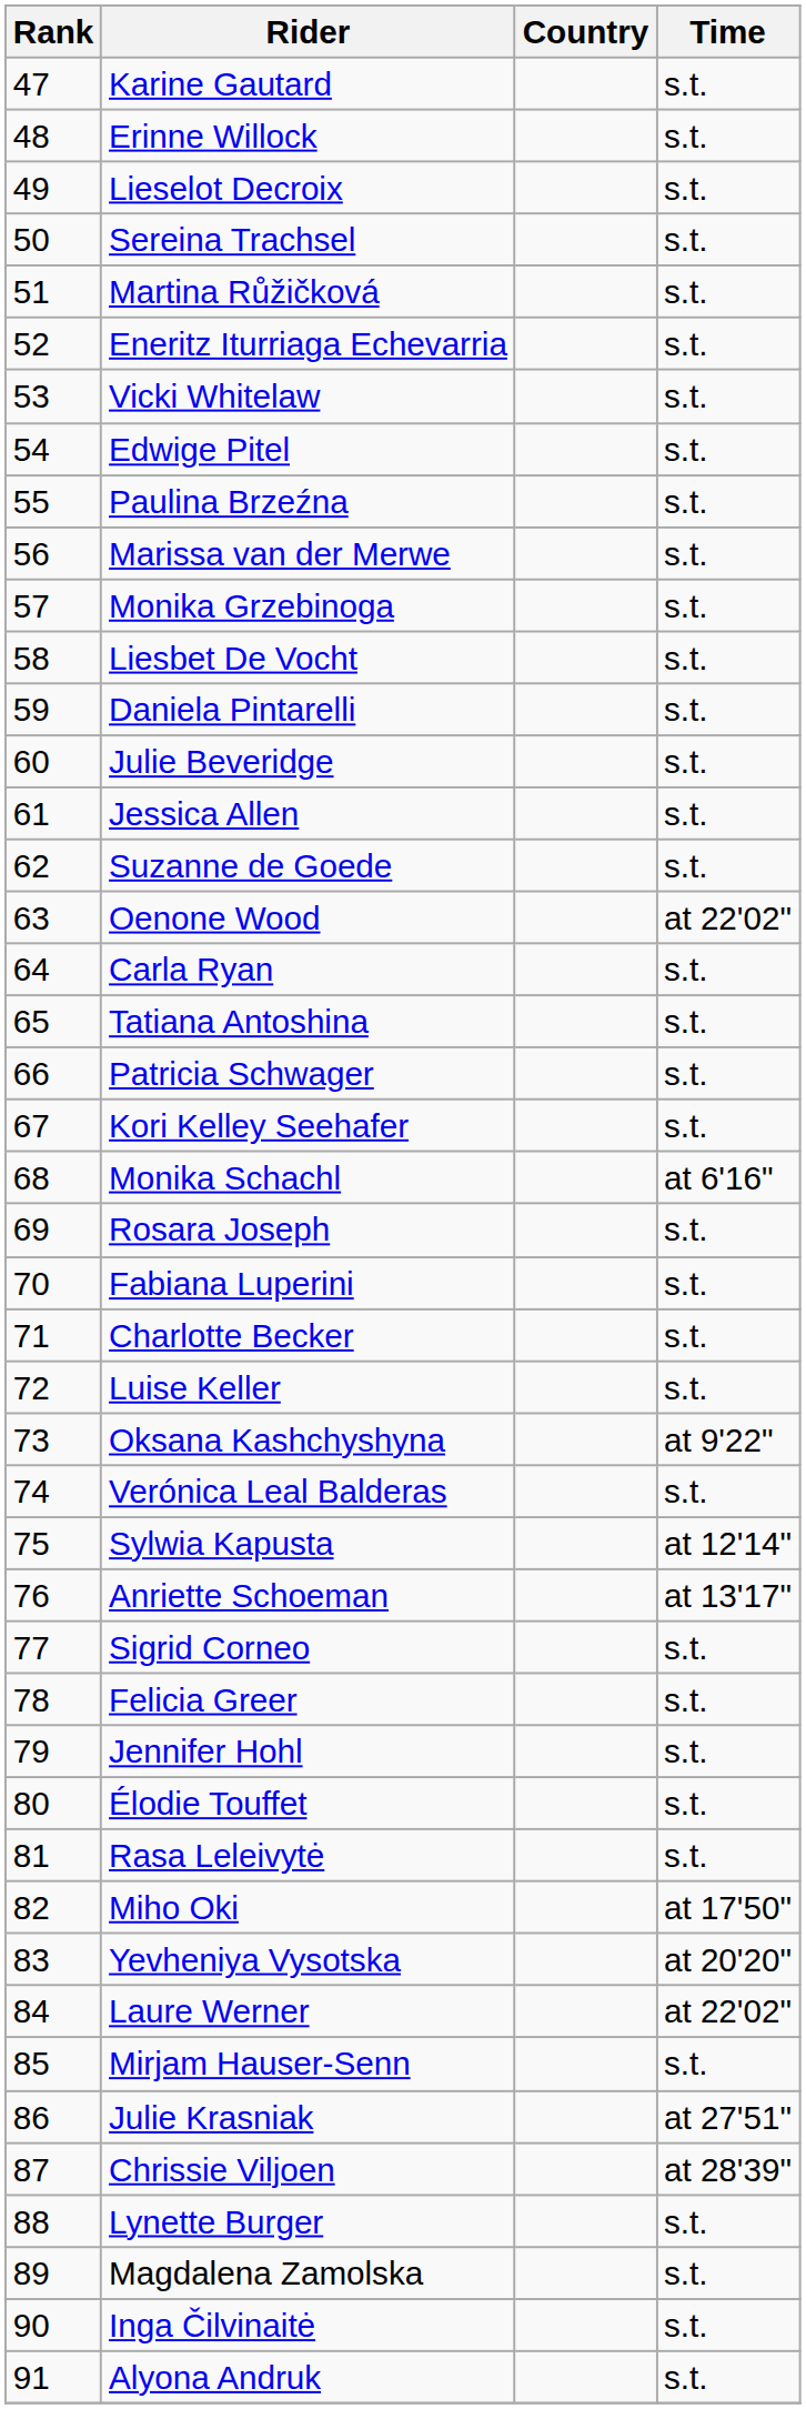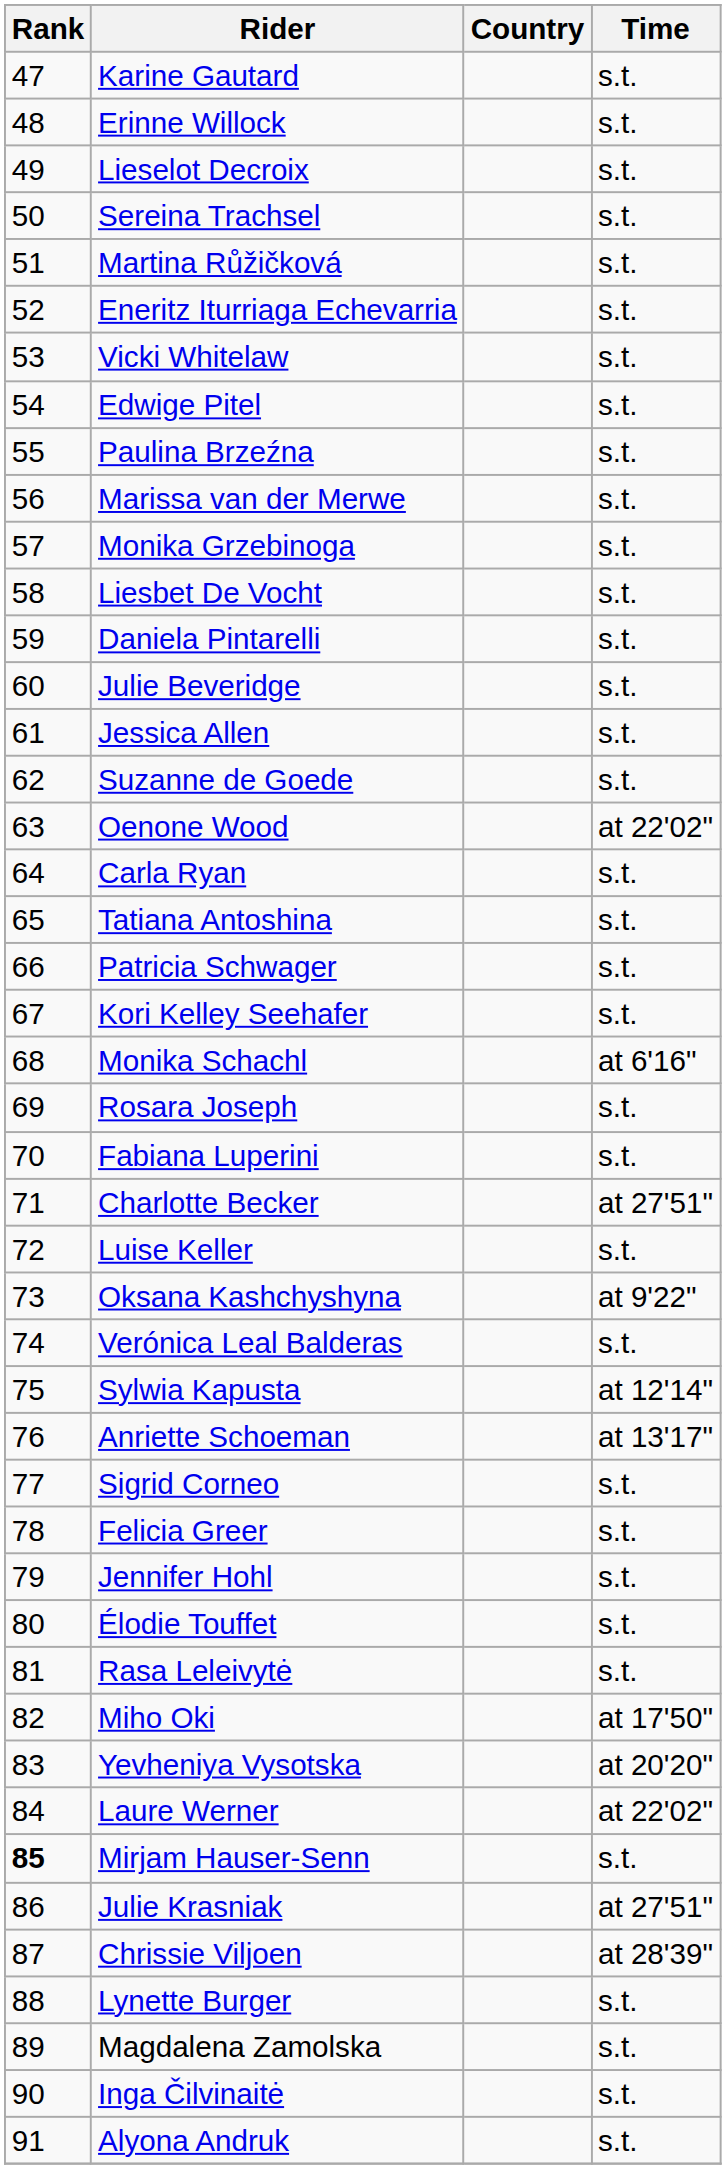 <table class="wikitable" style="font-size:95%; text-align:left;">
 <tr>
 <th>Rank</th>
 <th>Rider</th>
 <th>Country</th>
 <th>Time</th>
 </tr>
 <tr>
 <td>47</td>
 <td><a href='#'>Karine Gautard</a></td>
 <td></td>
 <td>s.t.</td>
 </tr>
 <tr>
 <td>48</td>
 <td><a href='#'>Erinne Willock</a></td>
 <td></td>
 <td>s.t.</td>
 </tr>
 <tr>
 <td>49</td>
 <td><a href='#'>Lieselot Decroix</a></td>
 <td></td>
 <td>s.t.</td>
 </tr>
 <tr>
 <td>50</td>
 <td><a href='#'>Sereina Trachsel</a></td>
 <td></td>
 <td>s.t.</td>
 </tr>
 <tr>
 <td>51</td>
 <td><a href='#'>Martina Růžičková</a></td>
 <td></td>
 <td>s.t.</td>
 </tr>
 <tr>
 <td>52</td>
 <td><a href='#'>Eneritz Iturriaga Echevarria</a></td>
 <td></td>
 <td>s.t.</td>
 </tr>
 <tr>
 <td>53</td>
 <td><a href='#'>Vicki Whitelaw</a></td>
 <td></td>
 <td>s.t.</td>
 </tr>
 <tr>
 <td>54</td>
 <td><a href='#'>Edwige Pitel</a></td>
 <td></td>
 <td>s.t.</td>
 </tr>
 <tr>
 <td>55</td>
 <td><a href='#'>Paulina Brzeźna</a></td>
 <td></td>
 <td>s.t.</td>
 </tr>
 <tr>
 <td>56</td>
 <td><a href='#'>Marissa van der Merwe</a></td>
 <td></td>
 <td>s.t.</td>
 </tr>
 <tr>
 <td>57</td>
 <td><a href='#'>Monika Grzebinoga</a></td>
 <td></td>
 <td>s.t.</td>
 </tr>
 <tr>
 <td>58</td>
 <td><a href='#'>Liesbet De Vocht</a></td>
 <td></td>
 <td>s.t.</td>
 </tr>
 <tr>
 <td>59</td>
 <td><a href='#'>Daniela Pintarelli</a></td>
 <td></td>
 <td>s.t.</td>
 </tr>
 <tr>
 <td>60</td>
 <td><a href='#'>Julie Beveridge</a></td>
 <td></td>
 <td>s.t.</td>
 </tr>
 <tr>
 <td>61</td>
 <td><a href='#'>Jessica Allen</a></td>
 <td></td>
 <td>s.t.</td>
 </tr>
 <tr>
 <td>62</td>
 <td><a href='#'>Suzanne de Goede</a></td>
 <td></td>
 <td>s.t.</td>
 </tr>
 <tr>
 <td>63</td>
 <td><a href='#'>Oenone Wood</a></td>
 <td></td>
 <td>at 22'02"</td>
 </tr>
 <tr>
 <td>64</td>
 <td><a href='#'>Carla Ryan</a></td>
 <td></td>
 <td>s.t.</td>
 </tr>
 <tr>
 <td>65</td>
 <td><a href='#'>Tatiana Antoshina</a></td>
 <td></td>
 <td>s.t.</td>
 </tr>
 <tr>
 <td>66</td>
 <td><a href='#'>Patricia Schwager</a></td>
 <td></td>
 <td>s.t.</td>
 </tr>
 <tr>
 <td>67</td>
 <td><a href='#'>Kori Kelley Seehafer</a></td>
 <td></td>
 <td>s.t.</td>
 </tr>
 <tr>
 <td>68</td>
 <td><a href='#'>Monika Schachl</a></td>
 <td></td>
 <td>at 6'16"</td>
 </tr>
 <tr>
 <td>69</td>
 <td><a href='#'>Rosara Joseph</a></td>
 <td></td>
 <td>s.t.</td>
 </tr>
 <tr>
 <td>70</td>
 <td><a href='#'>Fabiana Luperini</a></td>
 <td></td>
 <td>s.t.</td>
 </tr>
 <tr>
 <td>71</td>
 <td><a href='#'>Charlotte Becker</a></td>
 <td></td>
-<td>s.t.</td>
+<td>at 27'51"</td>
 </tr>
 <tr>
 <td>72</td>
 <td><a href='#'>Luise Keller</a></td>
 <td></td>
 <td>s.t.</td>
 </tr>
 <tr>
 <td>73</td>
 <td><a href='#'>Oksana Kashchyshyna</a></td>
 <td></td>
 <td>at 9'22"</td>
 </tr>
 <tr>
 <td>74</td>
 <td><a href='#'>Verónica Leal Balderas</a></td>
 <td></td>
 <td>s.t.</td>
 </tr>
 <tr>
 <td>75</td>
 <td><a href='#'>Sylwia Kapusta</a></td>
 <td></td>
 <td>at 12'14"</td>
 </tr>
 <tr>
 <td>76</td>
 <td><a href='#'>Anriette Schoeman</a></td>
 <td></td>
 <td>at 13'17"</td>
 </tr>
 <tr>
 <td>77</td>
 <td><a href='#'>Sigrid Corneo</a></td>
 <td></td>
 <td>s.t.</td>
 </tr>
 <tr>
 <td>78</td>
 <td><a href='#'>Felicia Greer</a></td>
 <td></td>
 <td>s.t.</td>
 </tr>
 <tr>
 <td>79</td>
 <td><a href='#'>Jennifer Hohl</a></td>
 <td></td>
 <td>s.t.</td>
 </tr>
 <tr>
 <td>80</td>
 <td><a href='#'>Élodie Touffet</a></td>
 <td></td>
 <td>s.t.</td>
 </tr>
 <tr>
 <td>81</td>
 <td><a href='#'>Rasa Leleivytė</a></td>
 <td></td>
 <td>s.t.</td>
 </tr>
 <tr>
 <td>82</td>
 <td><a href='#'>Miho Oki</a></td>
 <td></td>
 <td>at 17'50"</td>
 </tr>
 <tr>
 <td>83</td>
 <td><a href='#'>Yevheniya Vysotska</a></td>
 <td></td>
 <td>at 20'20"</td>
 </tr>
 <tr>
 <td>84</td>
 <td><a href='#'>Laure Werner</a></td>
 <td></td>
 <td>at 22'02"</td>
 </tr>
 <tr>
-<td>85</td>
+<td><strong>85</strong></td>
 <td><a href='#'>Mirjam Hauser-Senn</a></td>
 <td></td>
 <td>s.t.</td>
 </tr>
 <tr>
 <td>86</td>
 <td><a href='#'>Julie Krasniak</a></td>
 <td></td>
 <td>at 27'51"</td>
 </tr>
 <tr>
 <td>87</td>
 <td><a href='#'>Chrissie Viljoen</a></td>
 <td></td>
 <td>at 28'39"</td>
 </tr>
 <tr>
 <td>88</td>
 <td><a href='#'>Lynette Burger</a></td>
 <td></td>
 <td>s.t.</td>
 </tr>
 <tr>
 <td>89</td>
 <td>Magdalena Zamolska</td>
 <td></td>
 <td>s.t.</td>
 </tr>
 <tr>
 <td>90</td>
 <td><a href='#'>Inga Čilvinaitė</a></td>
 <td></td>
 <td>s.t.</td>
 </tr>
 <tr>
 <td>91</td>
 <td><a href='#'>Alyona Andruk</a></td>
 <td></td>
 <td>s.t.</td>
 </tr>
 <tr>
 </tr>
 </table>
